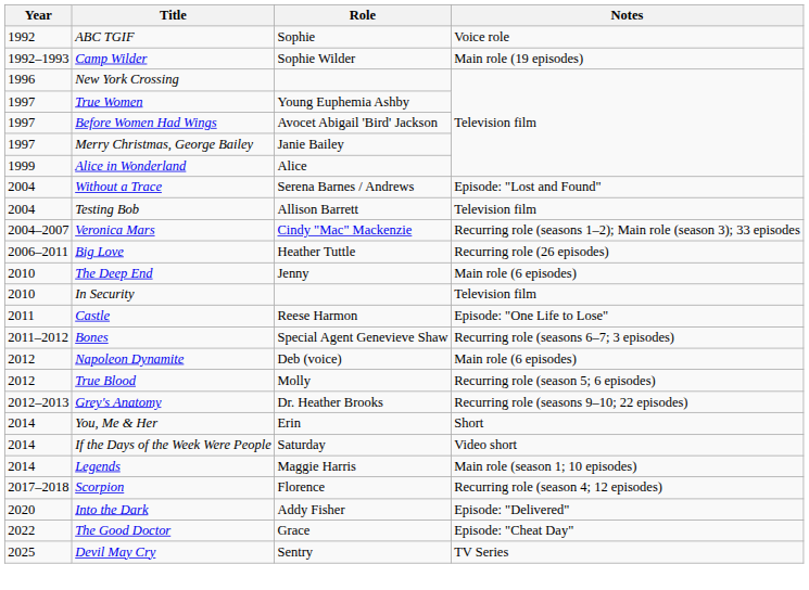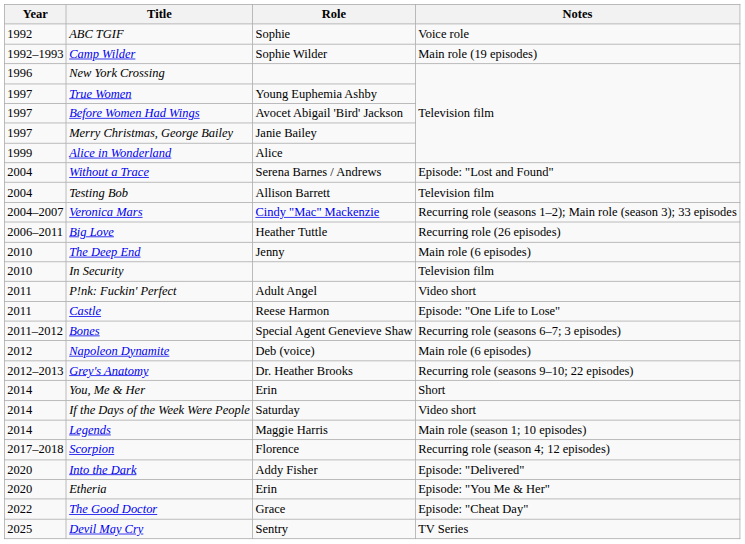 <table class="wikitable sortable">
 <tr>
 <th>Year</th>
 <th>Title</th>
 <th>Role</th>
 <th class="unsortable">Notes</th>
 </tr>
 <tr>
 <td>1992</td>
 <td><em>ABC TGIF</em></td>
 <td>Sophie</td>
 <td>Voice role</td>
 </tr>
 <tr>
 <td>1992–1993</td>
 <td><em><a href='#'>Camp Wilder</a></em></td>
 <td>Sophie Wilder</td>
 <td>Main role (19 episodes)</td>
 </tr>
 <tr>
 <td>1996</td>
 <td><em>New York Crossing</em></td>
 <td></td>
 <td rowspan="5">Television film</td>
 </tr>
 <tr>
 <td>1997</td>
 <td><em><a href='#'>True Women</a></em></td>
 <td>Young Euphemia Ashby</td>
 </tr>
 <tr>
 <td>1997</td>
 <td><em><a href='#'>Before Women Had Wings</a></em></td>
 <td>Avocet Abigail 'Bird' Jackson</td>
 </tr>
 <tr>
 <td>1997</td>
 <td><em>Merry Christmas, George Bailey</em></td>
 <td>Janie Bailey</td>
 </tr>
 <tr>
 <td>1999</td>
 <td><em><a href='#'>Alice in Wonderland</a></em></td>
 <td>Alice</td>
 </tr>
 <tr>
 <td>2004</td>
 <td><em><a href='#'>Without a Trace</a></em></td>
 <td>Serena Barnes / Andrews</td>
 <td>Episode: "Lost and Found"</td>
 </tr>
 <tr>
 <td>2004</td>
 <td><em>Testing Bob</em></td>
 <td>Allison Barrett</td>
 <td>Television film</td>
 </tr>
 <tr>
 <td>2004–2007</td>
 <td><em><a href='#'>Veronica Mars</a></em></td>
 <td><a href='#'>Cindy "Mac" Mackenzie</a></td>
 <td>Recurring role (seasons 1–2); Main role (season 3); 33 episodes</td>
 </tr>
 <tr>
 <td>2006–2011</td>
 <td><em><a href='#'>Big Love</a></em></td>
 <td>Heather Tuttle</td>
 <td>Recurring role (26 episodes)</td>
 </tr>
 <tr>
 <td>2010</td>
 <td><em><a href='#'>The Deep End</a></em></td>
 <td>Jenny</td>
 <td>Main role (6 episodes)</td>
 </tr>
 <tr>
 <td>2010</td>
 <td><em>In Security</em></td>
 <td></td>
 <td>Television film</td>
 </tr>
 <tr>
 <td>2011</td>
+<td><em>P!nk: Fuckin' Perfect</em></td>
+<td>Adult Angel</td>
+<td>Video short</td>
+</tr>
+<tr>
+<td>2011</td>
 <td><em><a href='#'>Castle</a></em></td>
 <td>Reese Harmon</td>
 <td>Episode: "One Life to Lose"</td>
 </tr>
 <tr>
 <td>2011–2012</td>
 <td><em><a href='#'>Bones</a></em></td>
 <td>Special Agent Genevieve Shaw</td>
 <td>Recurring role (seasons 6–7; 3 episodes)</td>
 </tr>
 <tr>
 <td>2012</td>
 <td><em><a href='#'>Napoleon Dynamite</a></em></td>
 <td>Deb (voice)</td>
 <td>Main role (6 episodes)</td>
-</tr>
-<tr>
-<td>2012</td>
-<td><em><a href='#'>True Blood</a></em></td>
-<td>Molly</td>
-<td>Recurring role (season 5; 6 episodes)</td>
 </tr>
 <tr>
 <td>2012–2013</td>
 <td><em><a href='#'>Grey's Anatomy</a></em></td>
 <td>Dr. Heather Brooks</td>
 <td>Recurring role (seasons 9–10; 22 episodes)</td>
 </tr>
 <tr>
 <td>2014</td>
 <td><em>You, Me & Her</em></td>
 <td>Erin</td>
 <td>Short</td>
 </tr>
 <tr>
 <td>2014</td>
 <td><em>If the Days of the Week Were People</em></td>
 <td>Saturday</td>
 <td>Video short</td>
 </tr>
 <tr>
 <td>2014</td>
 <td><em><a href='#'>Legends</a></em></td>
 <td>Maggie Harris</td>
 <td>Main role (season 1; 10 episodes)</td>
 </tr>
 <tr>
 <td>2017–2018</td>
 <td><em><a href='#'>Scorpion</a></em></td>
 <td>Florence</td>
 <td>Recurring role (season 4; 12 episodes)</td>
 </tr>
 <tr>
 <td>2020</td>
 <td><em><a href='#'>Into the Dark</a></em></td>
 <td>Addy Fisher</td>
 <td>Episode: "Delivered"</td>
 </tr>
 <tr>
+<td>2020</td>
+<td><em>Etheria</em></td>
+<td>Erin</td>
+<td>Episode: "You Me & Her"</td>
+</tr>
+<tr>
 <td>2022</td>
 <td><em><a href='#'>The Good Doctor</a></em></td>
 <td>Grace</td>
 <td>Episode: "Cheat Day"</td>
 </tr>
 <tr>
 <td>2025</td>
 <td><em><a href='#'>Devil May Cry</a></em></td>
 <td>Sentry</td>
 <td>TV Series</td>
 </tr>
 </table>
